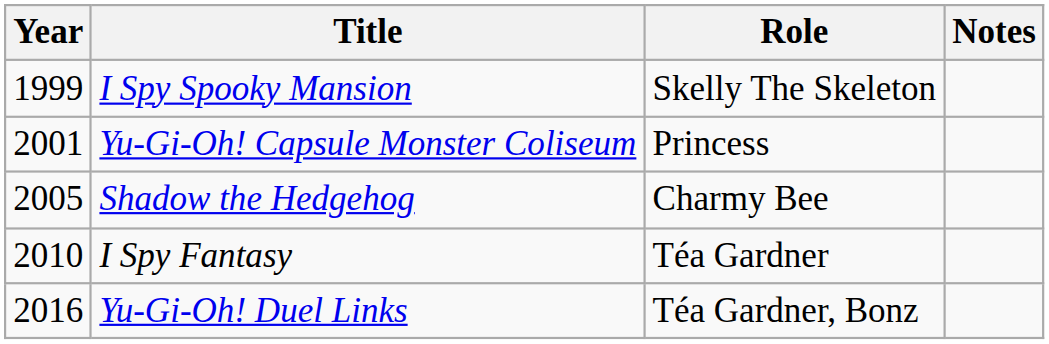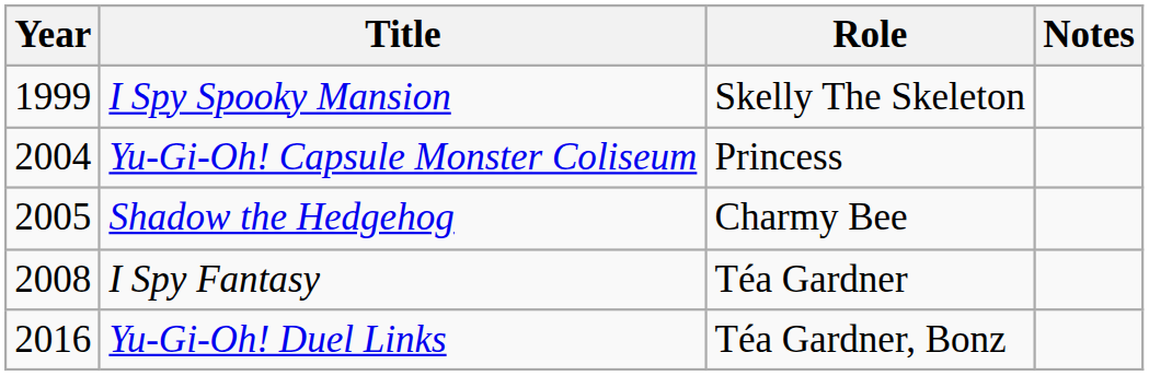 <table class="wikitable sortable">
 <tr>
 <th>Year</th>
 <th>Title</th>
 <th>Role</th>
 <th>Notes</th>
 </tr>
 <tr>
 <td>1999</td>
 <td><em><a href='#'>I Spy Spooky Mansion</a></em></td>
 <td>Skelly The Skeleton</td>
 <td></td>
 </tr>
 <tr>
-<td>2001</td>
+<td>2004</td>
 <td><em><a href='#'>Yu-Gi-Oh! Capsule Monster Coliseum</a></em></td>
 <td>Princess</td>
 <td></td>
 </tr>
 <tr>
 <td>2005</td>
 <td><em><a href='#'>Shadow the Hedgehog</a></em></td>
 <td>Charmy Bee</td>
 <td></td>
 </tr>
 <tr>
-<td>2010</td>
+<td>2008</td>
 <td><em>I Spy Fantasy</em></td>
 <td>Téa Gardner</td>
 <td></td>
 </tr>
 <tr>
 <td>2016</td>
 <td><em><a href='#'>Yu-Gi-Oh! Duel Links</a></em></td>
 <td>Téa Gardner, Bonz</td>
 <td></td>
 </tr>
 </table>
